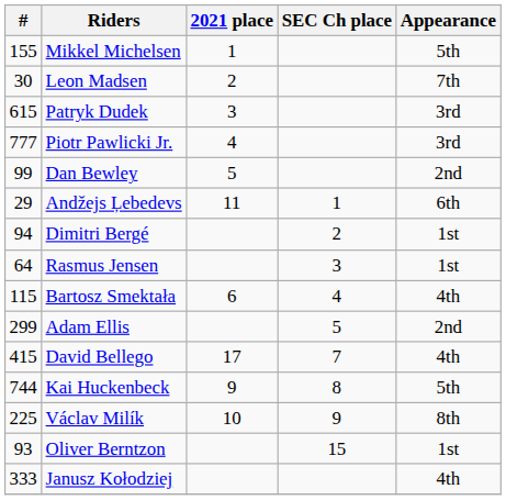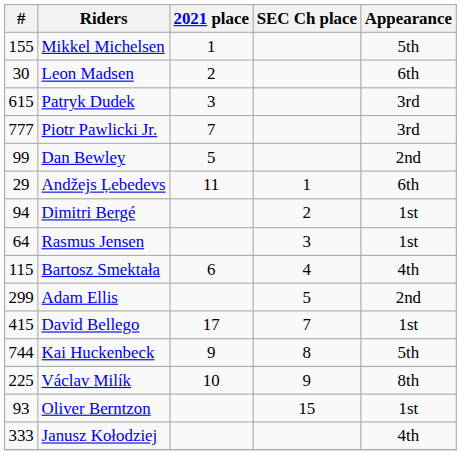 <table class="wikitable" style="text-align: center; font-size: 95%">
 <tr>
 <th>#</th>
 <th>Riders</th>
 <th><a href='#'>2021</a> place</th>
 <th>SEC Ch place</th>
 <th>Appearance</th>
 </tr>
 <tr>
 <td>155</td>
 <td align=left> <a href='#'>Mikkel Michelsen</a></td>
 <td>1</td>
 <td></td>
 <td>5th</td>
 </tr>
 <tr>
 <td>30</td>
 <td align=left> <a href='#'>Leon Madsen</a></td>
 <td>2</td>
 <td></td>
-<td>7th</td>
+<td>6th</td>
 </tr>
 <tr>
 <td>615</td>
 <td align=left> <a href='#'>Patryk Dudek</a></td>
 <td>3</td>
 <td></td>
 <td>3rd</td>
 </tr>
 <tr>
 <td>777</td>
 <td align=left> <a href='#'>Piotr Pawlicki Jr.</a></td>
-<td>4</td>
+<td>7</td>
 <td></td>
 <td>3rd</td>
 </tr>
 <tr>
 <td>99</td>
 <td align=left> <a href='#'>Dan Bewley</a></td>
 <td>5</td>
 <td></td>
 <td>2nd</td>
 </tr>
 <tr>
 <td>29</td>
 <td align=left> <a href='#'>Andžejs Ļebedevs</a></td>
 <td>11</td>
 <td>1</td>
 <td>6th</td>
 </tr>
 <tr>
 <td>94</td>
 <td align=left> <a href='#'>Dimitri Bergé</a></td>
 <td></td>
 <td>2</td>
 <td>1st</td>
 </tr>
 <tr>
 <td>64</td>
 <td align=left> <a href='#'>Rasmus Jensen</a></td>
 <td></td>
 <td>3</td>
 <td>1st</td>
 </tr>
 <tr>
 <td>115</td>
 <td align=left> <a href='#'>Bartosz Smektała</a></td>
 <td>6</td>
 <td>4</td>
 <td>4th</td>
 </tr>
 <tr>
 <td>299</td>
 <td align=left> <a href='#'>Adam Ellis</a></td>
 <td></td>
 <td>5</td>
 <td>2nd</td>
 </tr>
 <tr>
 <td>415</td>
 <td align=left> <a href='#'>David Bellego</a></td>
 <td>17</td>
 <td>7</td>
-<td>4th</td>
+<td>1st</td>
 </tr>
 <tr>
 <td>744</td>
 <td align=left> <a href='#'>Kai Huckenbeck</a></td>
 <td>9</td>
 <td>8</td>
 <td>5th</td>
 </tr>
 <tr>
 <td>225</td>
 <td align=left> <a href='#'>Václav Milík</a></td>
 <td>10</td>
 <td>9</td>
 <td>8th</td>
 </tr>
 <tr>
 <td>93</td>
 <td align=left> <a href='#'>Oliver Berntzon</a></td>
 <td></td>
 <td>15</td>
 <td>1st</td>
 </tr>
 <tr>
 <td>333</td>
 <td align=left> <a href='#'>Janusz Kołodziej</a></td>
 <td></td>
 <td></td>
 <td>4th</td>
 </tr>
 <tr>
 </tr>
 </table>
